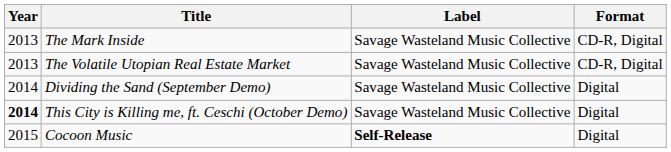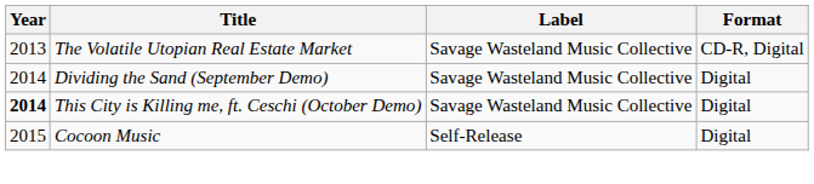 <table class="wikitable">
 <tr>
 <th>Year</th>
 <th>Title</th>
 <th>Label</th>
 <th>Format</th>
-</tr>
-<tr>
-<td>2013</td>
-<td><em>The Mark Inside</em></td>
-<td>Savage Wasteland Music Collective</td>
-<td>CD-R, Digital</td>
 </tr>
 <tr>
 <td>2013</td>
 <td><em>The Volatile Utopian Real Estate Market</em></td>
 <td>Savage Wasteland Music Collective</td>
 <td>CD-R, Digital</td>
 </tr>
 <tr>
 <td>2014</td>
 <td><em>Dividing the Sand (September Demo)</em></td>
 <td>Savage Wasteland Music Collective</td>
 <td>Digital</td>
 </tr>
 <tr>
 <td><strong>2014</strong></td>
 <td><em>This City is Killing me, ft. Ceschi (October Demo)</em></td>
 <td>Savage Wasteland Music Collective</td>
 <td>Digital</td>
 </tr>
 <tr>
 <td>2015</td>
 <td><em>Cocoon Music</em></td>
-<td><strong>Self-Release</strong></td>
+<td>Self-Release</td>
 <td>Digital</td>
 </tr>
 </table>
